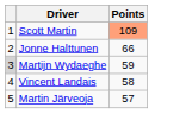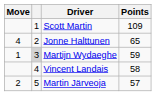 <table class="wikitable" style="font-size:85%;">
 <tr>
+<th>Move</th>
 <th></th>
 <th>Driver</th>
 <th>Points</th>
 </tr>
 <tr>
+<td align="center"></td>
 <td align="center">1</td>
 <td><a href='#'>Scott Martin</a></td>
-<td align="center" style="background: lightsalmon;">109</td>
+<td align="center">109</td>
 </tr>
 <tr>
+<td align="center"> 4</td>
 <td align="center">2</td>
 <td><a href='#'>Jonne Halttunen</a></td>
-<td align="center">66</td>
+<td align="center">65</td>
 </tr>
 <tr>
+<td align="center"> 1</td>
 <td align="center" style="background: lightgrey;">3</td>
 <td><a href='#'>Martijn Wydaeghe</a></td>
 <td align="center">59</td>
 </tr>
 <tr>
+<td align="center"></td>
 <td align="center">4</td>
 <td><a href='#'>Vincent Landais</a></td>
 <td align="center">58</td>
 </tr>
 <tr>
+<td align="center"> 2</td>
 <td align="center">5</td>
 <td><a href='#'>Martin Järveoja</a></td>
 <td align="center">57</td>
 </tr>
 </table>
